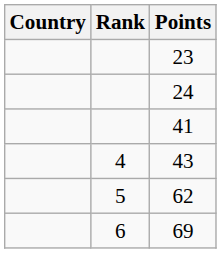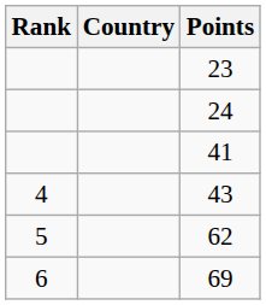 <table class="wikitable sortable" style=" text-align:center; font-size:95%;">
 <tr>
+<th>Rank</th>
 <th>Country</th>
-<th>Rank</th>
 <th>Points</th>
 </tr>
 <tr>
+<td></td>
 <td align=left></td>
-<td></td>
 <td>23</td>
 </tr>
 <tr>
+<td></td>
 <td align=left></td>
-<td></td>
 <td>24</td>
 </tr>
 <tr>
+<td></td>
 <td align=left></td>
-<td></td>
 <td>41</td>
 </tr>
 <tr>
+<td>4</td>
 <td align=left></td>
-<td>4</td>
 <td>43</td>
 </tr>
 <tr>
+<td>5</td>
 <td align=left></td>
-<td>5</td>
 <td>62</td>
 </tr>
 <tr>
+<td>6</td>
 <td align=left></td>
-<td>6</td>
 <td>69</td>
 </tr>
 </table>
